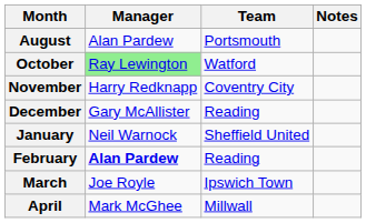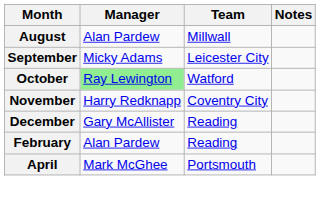 <table class="wikitable">
 <tr>
 <th>Month</th>
 <th>Manager</th>
 <th>Team</th>
 <th>Notes</th>
 </tr>
 <tr>
 <th>August</th>
 <td> <a href='#'>Alan Pardew</a></td>
-<td><a href='#'>Portsmouth</a></td>
+<td><a href='#'>Millwall</a></td>
+<td></td>
+</tr>
+<tr>
+<th>September</th>
+<td> <a href='#'>Micky Adams</a></td>
+<td><a href='#'>Leicester City</a></td>
 <td></td>
 </tr>
 <tr>
 <th>October</th>
 <td style="background: lightgreen;"> <a href='#'>Ray Lewington</a></td>
 <td><a href='#'>Watford</a></td>
 <td></td>
 </tr>
 <tr>
 <th>November</th>
 <td> <a href='#'>Harry Redknapp</a></td>
 <td><a href='#'>Coventry City</a></td>
 <td></td>
 </tr>
 <tr>
 <th>December</th>
 <td> <a href='#'>Gary McAllister</a></td>
 <td><a href='#'>Reading</a></td>
 <td></td>
 </tr>
 <tr>
-<th>January</th>
-<td> <a href='#'>Neil Warnock</a></td>
-<td><a href='#'>Sheffield United</a></td>
-<td></td>
-</tr>
-<tr>
 <th>February</th>
-<td><strong> <a href='#'>Alan Pardew</a></strong></td>
+<td> <a href='#'>Alan Pardew</a></td>
 <td><a href='#'>Reading</a></td>
-<td></td>
-</tr>
-<tr>
-<th>March</th>
-<td> <a href='#'>Joe Royle</a></td>
-<td><a href='#'>Ipswich Town</a></td>
 <td></td>
 </tr>
 <tr>
 <th>April</th>
 <td> <a href='#'>Mark McGhee</a></td>
-<td><a href='#'>Millwall</a></td>
+<td><a href='#'>Portsmouth</a></td>
 <td></td>
 </tr>
 </table>
